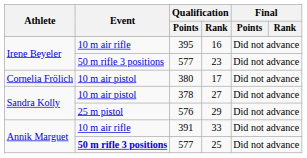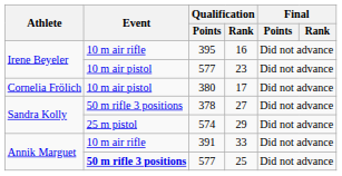 <table class="wikitable" style="font-size:90%">
 <tr>
 <th rowspan="2">Athlete</th>
 <th rowspan="2">Event</th>
 <th colspan=2>Qualification</th>
 <th colspan=2>Final</th>
 </tr>
 <tr style="font-size:95%">
 <th>Points</th>
 <th>Rank</th>
 <th>Points</th>
 <th>Rank</th>
 </tr>
 <tr align=center>
 <td align=left rowspan=2><a href='#'>Irene Beyeler</a></td>
 <td align=left><a href='#'>10 m air rifle</a></td>
 <td>395</td>
 <td>16</td>
 <td colspan=2>Did not advance</td>
 </tr>
 <tr align=center>
-<td align=left><a href='#'>50 m rifle 3 positions</a></td>
+<td align=left><a href='#'>10 m air pistol</a></td>
 <td>577</td>
 <td>23</td>
 <td colspan=2>Did not advance</td>
 </tr>
 <tr align=center>
 <td align=left><a href='#'>Cornelia Frölich</a></td>
 <td align=left><a href='#'>10 m air pistol</a></td>
 <td>380</td>
 <td>17</td>
 <td colspan=2>Did not advance</td>
 </tr>
 <tr align=center>
 <td align=left rowspan=2><a href='#'>Sandra Kolly</a></td>
-<td align=left><a href='#'>10 m air pistol</a></td>
+<td align=left><a href='#'>50 m rifle 3 positions</a></td>
 <td>378</td>
 <td>27</td>
 <td colspan=2>Did not advance</td>
 </tr>
 <tr align=center>
 <td align=left><a href='#'>25 m pistol</a></td>
-<td>576</td>
+<td>574</td>
 <td>29</td>
 <td colspan=2>Did not advance</td>
 </tr>
 <tr align=center>
 <td align=left rowspan=2><a href='#'>Annik Marguet</a></td>
 <td align=left><a href='#'>10 m air rifle</a></td>
 <td>391</td>
 <td>33</td>
 <td colspan=2>Did not advance</td>
 </tr>
 <tr align=center>
 <td align=left><strong><a href='#'>50 m rifle 3 positions</a></strong></td>
 <td>577</td>
 <td>25</td>
 <td colspan=2>Did not advance</td>
 </tr>
 </table>
